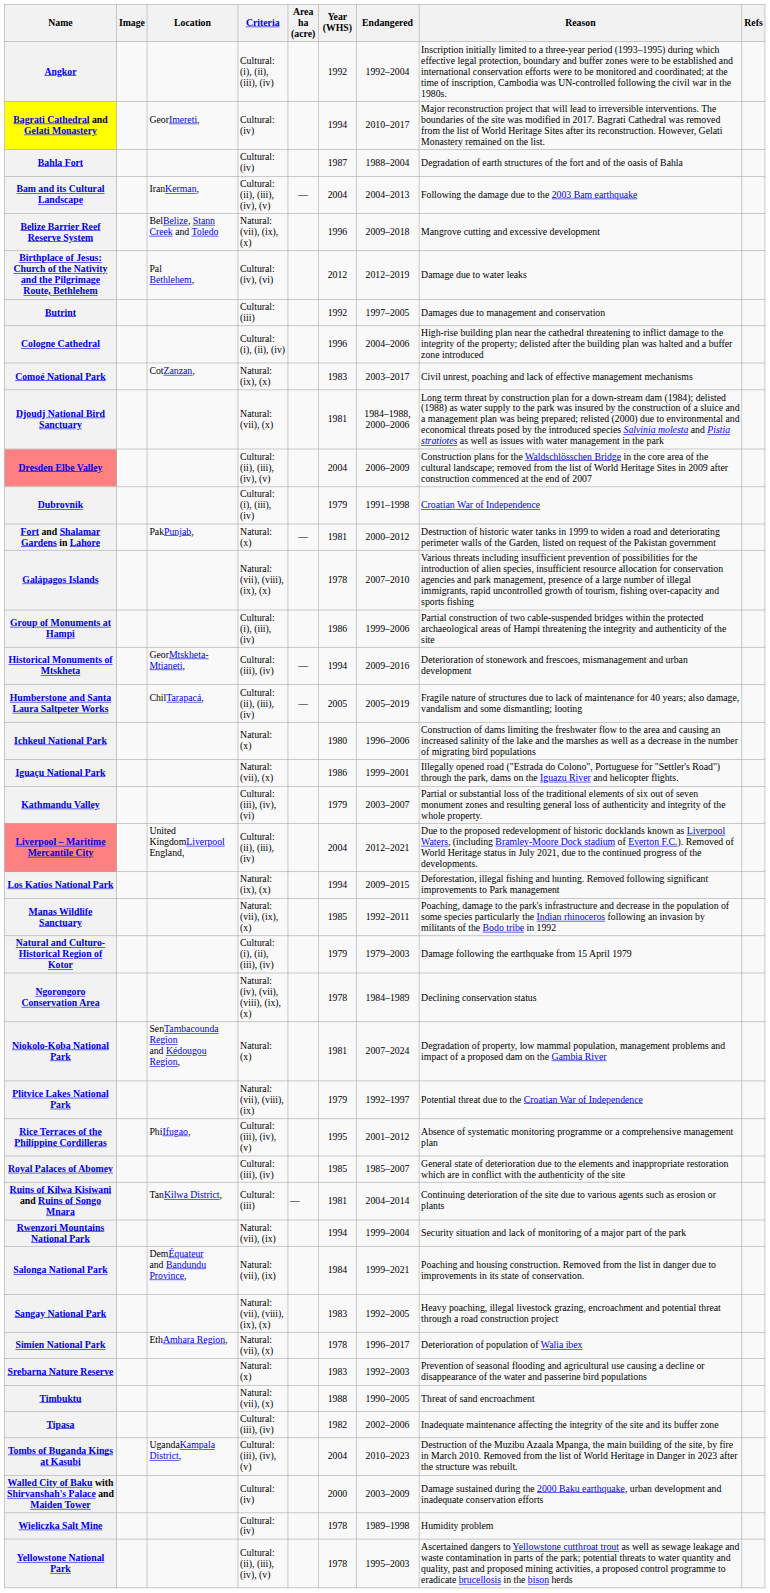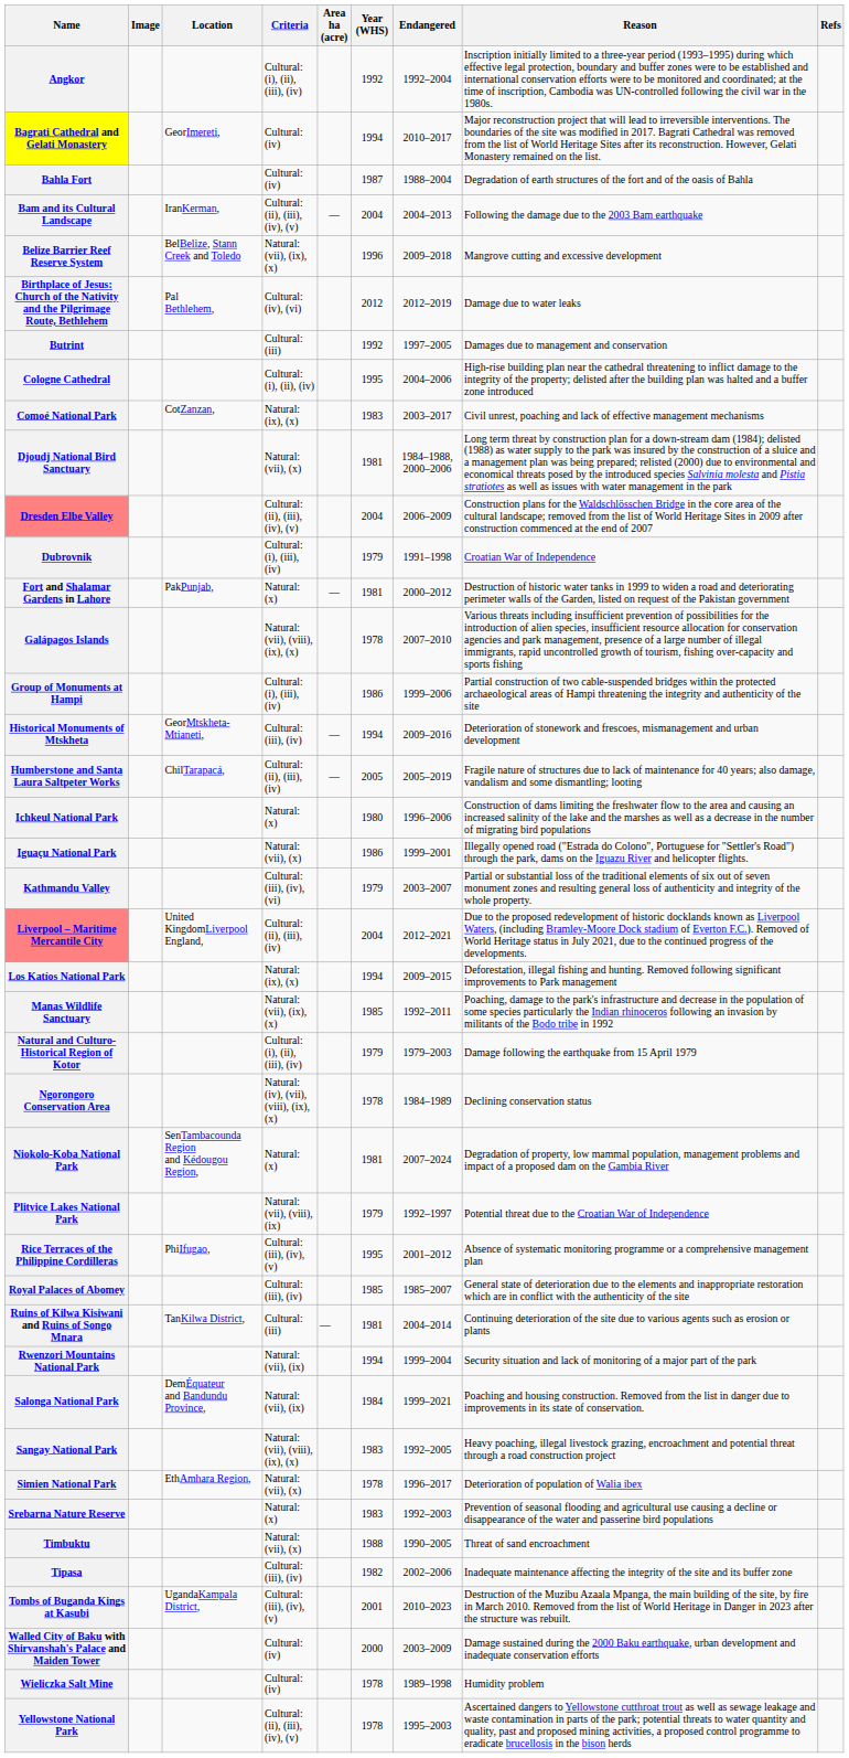 <table class="wikitable plainrowheaders sortable">
 <tr>
 <th scope="col">Name</th>
 <th class="unsortable" scope="col">Image</th>
 <th scope="col">Location</th>
 <th scope="col"><a href='#'>Criteria</a></th>
 <th scope="col">Area<br>ha (acre)</th>
 <th scope="col">Year (WHS)</th>
 <th scope="col">Endangered</th>
 <th scope="col" class="unsortable">Reason</th>
 <th scope="col" class="unsortable">Refs</th>
 </tr>
 <tr>
 <th scope="row"><a href='#'>Angkor</a></th>
 <td></td>
 <td></td>
 <td>Cultural:<br>(i), (ii), (iii), (iv)</td>
 <td></td>
 <td align="center">1992</td>
 <td align="center">1992–2004</td>
 <td>Inscription initially limited to a three-year period (1993–1995) during which effective legal protection, boundary and buffer zones were to be established and international conservation efforts were to be monitored and coordinated; at the time of inscription, Cambodia was UN-controlled following the civil war in the 1980s.</td>
 <td><br></td>
 </tr>
 <tr>
 <th scope="row" align="center" style="background-color: #FFFF00"><a href='#'>Bagrati Cathedral</a> and <a href='#'>Gelati Monastery</a></th>
 <td></td>
 <td><span>Geor</span><a href='#'>Imereti</a>,<br><br></td>
 <td>Cultural:<br>(iv)</td>
 <td></td>
 <td align="center">1994</td>
 <td align="center">2010–2017</td>
 <td>Major reconstruction project that will lead to irreversible interventions. The boundaries of the site was modified in 2017. Bagrati Cathedral was removed from the list of World Heritage Sites after its reconstruction. However, Gelati Monastery remained on the list.</td>
 <td></td>
 </tr>
 <tr>
 <th scope="row"><a href='#'>Bahla Fort</a></th>
 <td></td>
 <td></td>
 <td>Cultural:<br>(iv)</td>
 <td></td>
 <td align="center">1987</td>
 <td align="center">1988–2004</td>
 <td>Degradation of earth structures of the fort and of the oasis of Bahla</td>
 <td><br></td>
 </tr>
 <tr>
 <th scope="row"><a href='#'>Bam and its Cultural Landscape</a></th>
 <td></td>
 <td><span>Iran</span><a href='#'>Kerman</a>,<br><br></td>
 <td>Cultural:<br>(ii), (iii), (iv), (v)</td>
 <td align="center">—</td>
 <td align="center">2004</td>
 <td align="center">2004–2013</td>
 <td>Following the damage due to the <a href='#'>2003 Bam earthquake</a></td>
 <td></td>
 </tr>
 <tr>
 <th scope="row"><a href='#'>Belize Barrier Reef Reserve System</a></th>
 <td></td>
 <td><span>Bel</span><a href='#'>Belize</a>, <a href='#'>Stann Creek</a> and <a href='#'>Toledo</a><br><br></td>
 <td>Natural:<br>(vii), (ix), (x)</td>
 <td></td>
 <td align="center">1996</td>
 <td align="center">2009–2018</td>
 <td>Mangrove cutting and excessive development</td>
 <td></td>
 </tr>
 <tr>
 <th scope="row"><a href='#'>Birthplace of Jesus: Church of the Nativity and the Pilgrimage Route, Bethlehem</a></th>
 <td></td>
 <td><span>Pal</span><br><a href='#'>Bethlehem</a>, <br></td>
 <td>Cultural:<br>(iv), (vi)</td>
 <td></td>
 <td align="center">2012</td>
 <td align="center">2012–2019</td>
 <td>Damage due to water leaks</td>
 <td></td>
 </tr>
 <tr>
 <th scope="row"><a href='#'>Butrint</a></th>
 <td></td>
 <td></td>
 <td>Cultural:<br>(iii)</td>
 <td></td>
 <td align="center">1992</td>
 <td align="center">1997–2005</td>
 <td>Damages due to management and conservation</td>
 <td><br></td>
 </tr>
 <tr>
 <th scope="row"><a href='#'>Cologne Cathedral</a></th>
 <td></td>
 <td></td>
 <td>Cultural:<br>(i), (ii), (iv)</td>
 <td></td>
-<td align="center">1996</td>
+<td align="center">1995</td>
 <td align="center">2004–2006</td>
 <td>High-rise building plan near the cathedral threatening to inflict damage to the integrity of the property; delisted after the building plan was halted and a buffer zone introduced</td>
 <td><br></td>
 </tr>
 <tr>
 <th scope="row"><a href='#'>Comoé National Park</a></th>
 <td></td>
 <td><span>Cot</span><a href='#'>Zanzan</a>,<br><br></td>
 <td>Natural:<br>(ix), (x)</td>
 <td></td>
 <td align="center">1983</td>
 <td align="center">2003–2017</td>
 <td>Civil unrest, poaching and lack of effective management mechanisms</td>
 <td></td>
 </tr>
 <tr>
 <th scope="row"><a href='#'>Djoudj National Bird Sanctuary</a></th>
 <td></td>
 <td></td>
 <td>Natural:<br>(vii), (x)</td>
 <td></td>
 <td align="center">1981</td>
 <td align="center">1984–1988, 2000–2006</td>
 <td>Long term threat by construction plan for a down-stream dam (1984); delisted (1988) as water supply to the park was insured by the construction of a sluice and a management plan was being prepared; relisted (2000) due to environmental and economical threats posed by the introduced species <em><a href='#'>Salvinia molesta</a></em> and <em><a href='#'>Pistia stratiotes</a></em> as well as issues with water management in the park</td>
 <td><br><br></td>
 </tr>
 <tr>
 <th scope="row" align="center" style="background-color: #FF8080"><a href='#'>Dresden Elbe Valley</a></th>
 <td></td>
 <td></td>
 <td>Cultural:<br>(ii), (iii), (iv), (v)</td>
 <td></td>
 <td align="center">2004</td>
 <td align="center">2006–2009</td>
 <td>Construction plans for the <a href='#'>Waldschlösschen Bridge</a> in the core area of the cultural landscape; removed from the list of World Heritage Sites in 2009 after construction commenced at the end of 2007</td>
 <td></td>
 </tr>
 <tr>
 <th scope="row"><a href='#'>Dubrovnik</a></th>
 <td></td>
 <td></td>
 <td>Cultural:<br>(i), (iii), (iv)</td>
 <td></td>
 <td align="center">1979</td>
 <td align="center">1991–1998</td>
 <td><a href='#'>Croatian War of Independence</a></td>
 <td><br></td>
 </tr>
 <tr>
 <th scope="row"><a href='#'>Fort</a> and <a href='#'>Shalamar Gardens</a> in <a href='#'>Lahore</a></th>
 <td></td>
 <td><span>Pak</span><a href='#'>Punjab</a>,<br><br></td>
 <td>Natural:<br>(x)</td>
 <td align="center">—</td>
 <td align="center">1981</td>
 <td align="center">2000–2012</td>
 <td>Destruction of historic water tanks in 1999 to widen a road and deteriorating perimeter walls of the Garden, listed on request of the Pakistan government</td>
 <td></td>
 </tr>
 <tr>
 <th scope="row"><a href='#'>Galápagos Islands</a></th>
 <td></td>
 <td></td>
 <td>Natural:<br>(vii), (viii), (ix), (x)</td>
 <td></td>
 <td align="center">1978</td>
 <td align="center">2007–2010</td>
 <td>Various threats including insufficient prevention of possibilities for the introduction of alien species, insufficient resource allocation for conservation agencies and park management, presence of a large number of illegal immigrants, rapid uncontrolled growth of tourism, fishing over-capacity and sports fishing</td>
 <td><br></td>
 </tr>
 <tr>
 <th scope="row"><a href='#'>Group of Monuments at Hampi</a></th>
 <td></td>
 <td></td>
 <td>Cultural:<br>(i), (iii), (iv)</td>
 <td></td>
 <td align="center">1986</td>
 <td align="center">1999–2006</td>
 <td>Partial construction of two cable-suspended bridges within the protected archaeological areas of Hampi threatening the integrity and authenticity of the site</td>
 <td><br></td>
 </tr>
 <tr>
 <th scope="row"><a href='#'>Historical Monuments of Mtskheta</a></th>
 <td></td>
 <td><span>Geor</span><a href='#'>Mtskheta-Mtianeti</a>,<br><br></td>
 <td>Cultural:<br>(iii), (iv)</td>
 <td align="center">—</td>
 <td align="center">1994</td>
 <td align="center">2009–2016</td>
 <td>Deterioration of stonework and frescoes, mismanagement and urban development</td>
 <td></td>
 </tr>
 <tr>
 <th scope="row"><a href='#'>Humberstone and Santa Laura Saltpeter Works</a></th>
 <td></td>
 <td><span>Chil</span><a href='#'>Tarapacá</a>,<br><br></td>
 <td>Cultural:<br>(ii), (iii), (iv)</td>
 <td align="center">—</td>
 <td align="center">2005</td>
 <td align="center">2005–2019</td>
 <td>Fragile nature of structures due to lack of maintenance for 40 years; also damage, vandalism and some dismantling; looting</td>
 <td></td>
 </tr>
 <tr>
 <th scope="row"><a href='#'>Ichkeul National Park</a></th>
 <td></td>
 <td></td>
 <td>Natural:<br>(x)</td>
 <td></td>
 <td align="center">1980</td>
 <td align="center">1996–2006</td>
 <td>Construction of dams limiting the freshwater flow to the area and causing an increased salinity of the lake and the marshes as well as a decrease in the number of migrating bird populations</td>
 <td><br></td>
 </tr>
 <tr>
 <th scope="row"><a href='#'>Iguaçu National Park</a></th>
 <td></td>
 <td></td>
 <td>Natural:<br>(vii), (x)</td>
 <td></td>
 <td align="center">1986</td>
 <td align="center">1999–2001</td>
 <td>Illegally opened road ("Estrada do Colono", Portuguese for "Settler's Road") through the park, dams on the <a href='#'>Iguazu River</a> and helicopter flights.</td>
 <td><br></td>
 </tr>
 <tr>
 <th scope="row"><a href='#'>Kathmandu Valley</a></th>
 <td></td>
 <td></td>
 <td>Cultural:<br>(iii), (iv), (vi)</td>
 <td></td>
 <td align="center">1979</td>
 <td align="center">2003–2007</td>
 <td>Partial or substantial loss of the traditional elements of six out of seven monument zones and resulting general loss of authenticity and integrity of the whole property.</td>
 <td><br></td>
 </tr>
 <tr>
 <th scope="row" align="center" style="background-color: #FF8080"><a href='#'>Liverpool – Maritime Mercantile City</a></th>
 <td></td>
 <td><span>United Kingdom</span><a href='#'>Liverpool</a><br>England,<br><br></td>
 <td>Cultural:<br>(ii), (iii), (iv)</td>
 <td></td>
 <td align="center">2004</td>
 <td align="center">2012–2021</td>
 <td>Due to the proposed redevelopment of historic docklands known as <a href='#'>Liverpool Waters</a>, (including <a href='#'>Bramley-Moore Dock stadium</a> of <a href='#'>Everton F.C.</a>). Removed of World Heritage status in July 2021, due to the continued progress of the developments.</td>
 <td></td>
 </tr>
 <tr>
 <th scope="row"><a href='#'>Los Katíos National Park</a></th>
 <td></td>
 <td></td>
 <td>Natural:<br>(ix), (x)</td>
 <td></td>
 <td align="center">1994</td>
 <td align="center">2009–2015</td>
 <td>Deforestation, illegal fishing and hunting. Removed following significant improvements to Park management</td>
 <td></td>
 </tr>
 <tr>
 <th scope="row"><a href='#'>Manas Wildlife Sanctuary</a></th>
 <td></td>
 <td></td>
 <td>Natural:<br>(vii), (ix), (x)</td>
 <td></td>
 <td align="center">1985</td>
 <td align="center">1992–2011</td>
 <td>Poaching, damage to the park's infrastructure and decrease in the population of some species particularly the <a href='#'>Indian rhinoceros</a> following an invasion by militants of the <a href='#'>Bodo tribe</a> in 1992</td>
 <td><br></td>
 </tr>
 <tr>
 <th scope="row"><a href='#'>Natural and Culturo-Historical Region of Kotor</a></th>
 <td></td>
 <td></td>
 <td>Cultural:<br>(i), (ii), (iii), (iv)</td>
 <td></td>
 <td align="center">1979</td>
 <td align="center">1979–2003</td>
 <td>Damage following the earthquake from 15 April 1979</td>
 <td><br></td>
 </tr>
 <tr>
 <th scope="row"><a href='#'>Ngorongoro Conservation Area</a></th>
 <td></td>
 <td></td>
 <td>Natural:<br>(iv), (vii), (viii), (ix), (x)</td>
 <td></td>
 <td align="center">1978</td>
 <td align="center">1984–1989</td>
 <td>Declining conservation status</td>
 <td><br></td>
 </tr>
 <tr>
 <th scope="row"><a href='#'>Niokolo-Koba National Park</a></th>
 <td></td>
 <td><span>Sen</span><a href='#'>Tambacounda Region</a><br>and <a href='#'>Kédougou Region</a>,<br><br></td>
 <td>Natural:<br>(x)</td>
 <td></td>
 <td align="center">1981</td>
 <td align="center">2007–2024</td>
 <td>Degradation of property, low mammal population, management problems and impact of a proposed dam on the <a href='#'>Gambia River</a></td>
 <td></td>
 </tr>
 <tr>
 <th scope="row"><a href='#'>Plitvice Lakes National Park</a></th>
 <td></td>
 <td></td>
 <td>Natural:<br>(vii), (viii), (ix)</td>
 <td></td>
 <td align="center">1979</td>
 <td align="center">1992–1997</td>
 <td>Potential threat due to the <a href='#'>Croatian War of Independence</a></td>
 <td><br></td>
 </tr>
 <tr>
 <th scope="row"><a href='#'>Rice Terraces of the Philippine Cordilleras</a></th>
 <td></td>
 <td><span>Phi</span><a href='#'>Ifugao</a>,<br><br></td>
 <td>Cultural:<br>(iii), (iv), (v)</td>
 <td align="center"></td>
 <td align="center">1995</td>
 <td align="center">2001–2012</td>
 <td>Absence of systematic monitoring programme or a comprehensive management plan</td>
 <td></td>
 </tr>
 <tr>
 <th scope="row"><a href='#'>Royal Palaces of Abomey</a></th>
 <td></td>
 <td></td>
 <td>Cultural:<br>(iii), (iv)</td>
 <td></td>
 <td align="center">1985</td>
 <td align="center">1985–2007</td>
 <td>General state of deterioration due to the elements and inappropriate restoration which are in conflict with the authenticity of the site</td>
 <td><br></td>
 </tr>
 <tr>
 <th scope="row"><a href='#'>Ruins of Kilwa Kisiwani</a> and <a href='#'>Ruins of Songo Mnara</a></th>
 <td></td>
 <td><span>Tan</span><a href='#'>Kilwa District</a>,<br><br></td>
 <td>Cultural:<br>(iii)</td>
 <td>—</td>
 <td align="center">1981</td>
 <td align="center">2004–2014</td>
 <td>Continuing deterioration of the site due to various agents such as erosion or plants</td>
 <td></td>
 </tr>
 <tr>
 <th scope="row"><a href='#'>Rwenzori Mountains National Park</a></th>
 <td></td>
 <td></td>
 <td>Natural:<br>(vii), (ix)</td>
 <td></td>
 <td align="center">1994</td>
 <td align="center">1999–2004</td>
 <td>Security situation and lack of monitoring of a major part of the park</td>
 <td><br></td>
 </tr>
 <tr>
 <th scope="row"><a href='#'>Salonga National Park</a></th>
 <td></td>
 <td><span>Dem</span><a href='#'>Équateur</a><br>and <a href='#'>Bandundu Province</a>,<br><br></td>
 <td>Natural:<br>(vii), (ix)</td>
 <td></td>
 <td align="center">1984</td>
 <td align="center">1999–2021</td>
 <td>Poaching and housing construction. Removed from the list in danger due to improvements in its state of conservation.</td>
 <td><br></td>
 </tr>
 <tr>
 <th scope="row"><a href='#'>Sangay National Park</a></th>
 <td></td>
 <td></td>
 <td>Natural:<br>(vii), (viii), (ix), (x)</td>
 <td></td>
 <td align="center">1983</td>
 <td align="center">1992–2005</td>
 <td>Heavy poaching, illegal livestock grazing, encroachment and potential threat through a road construction project</td>
 <td><br></td>
 </tr>
 <tr>
 <th scope="row"><a href='#'>Simien National Park</a></th>
 <td></td>
 <td><span>Eth</span><a href='#'>Amhara Region</a>,<br><br></td>
 <td>Natural:<br>(vii), (x)</td>
 <td></td>
 <td align="center">1978</td>
 <td align="center">1996–2017</td>
 <td>Deterioration of population of <a href='#'>Walia ibex</a></td>
 <td></td>
 </tr>
 <tr>
 <th scope="row"><a href='#'>Srebarna Nature Reserve</a></th>
 <td></td>
 <td></td>
 <td>Natural:<br>(x)</td>
 <td></td>
 <td align="center">1983</td>
 <td align="center">1992–2003</td>
 <td>Prevention of seasonal flooding and agricultural use causing a decline or disappearance of the water and passerine bird populations</td>
 <td><br></td>
 </tr>
 <tr>
 <th scope="row"><a href='#'>Timbuktu</a></th>
 <td></td>
 <td></td>
 <td>Natural:<br>(vii), (x)</td>
 <td></td>
 <td align="center">1988</td>
 <td align="center">1990–2005</td>
 <td>Threat of sand encroachment</td>
 <td><br></td>
 </tr>
 <tr>
 <th scope="row"><a href='#'>Tipasa</a></th>
 <td></td>
 <td></td>
 <td>Cultural:<br>(iii), (iv)</td>
 <td></td>
 <td align="center">1982</td>
 <td align="center">2002–2006</td>
 <td>Inadequate maintenance affecting the integrity of the site and its buffer zone</td>
 <td><br></td>
 </tr>
 <tr>
 <th scope="row"><a href='#'>Tombs of Buganda Kings at Kasubi</a></th>
 <td></td>
 <td><span>Uganda</span><a href='#'>Kampala District</a>,<br><br></td>
 <td>Cultural:<br>(iii), (iv), (v)</td>
 <td></td>
-<td align="center">2004</td>
+<td align="center">2001</td>
 <td align="center">2010–2023</td>
 <td>Destruction of the Muzibu Azaala Mpanga, the main building of the site, by fire in March 2010. Removed from the list of World Heritage in Danger in 2023 after the structure was rebuilt.</td>
 <td></td>
 </tr>
 <tr>
 <th scope="row"><a href='#'>Walled City of Baku</a> with <a href='#'>Shirvanshah's Palace</a> and <a href='#'>Maiden Tower</a></th>
 <td></td>
 <td></td>
 <td>Cultural:<br>(iv)</td>
 <td></td>
 <td align="center">2000</td>
 <td align="center">2003–2009</td>
 <td>Damage sustained during the <a href='#'>2000 Baku earthquake</a>, urban development and inadequate conservation efforts</td>
 <td></td>
 </tr>
 <tr>
 <th scope="row"><a href='#'>Wieliczka Salt Mine</a></th>
 <td></td>
 <td></td>
 <td>Cultural:<br>(iv)</td>
 <td></td>
 <td align="center">1978</td>
 <td align="center">1989–1998</td>
 <td>Humidity problem</td>
 <td><br></td>
 </tr>
 <tr>
 <th scope="row"><a href='#'>Yellowstone National Park</a></th>
 <td></td>
 <td></td>
 <td>Cultural:<br>(ii), (iii), (iv), (v)</td>
 <td></td>
 <td align="center">1978</td>
 <td align="center">1995–2003</td>
 <td>Ascertained dangers to <a href='#'>Yellowstone cutthroat trout</a> as well as sewage leakage and waste contamination in parts of the park; potential threats to water quantity and quality, past and proposed mining activities, a proposed control programme to eradicate <a href='#'>brucellosis</a> in the <a href='#'>bison</a> herds</td>
 <td><br></td>
 </tr>
 </table>
